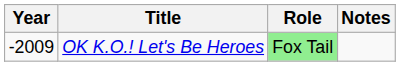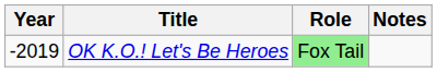 <table class="wikitable sortable plainrowheaders">
 <tr>
 <th>Year</th>
 <th>Title</th>
 <th>Role</th>
 <th class="unsortable">Notes</th>
 </tr>
 <tr>
-<td>-2009</td>
+<td>-2019</td>
 <td><em><a href='#'>OK K.O.! Let's Be Heroes</a></em></td>
 <td style="background: lightgreen;">Fox Tail</td>
 <td></td>
 </tr>
 </table>
